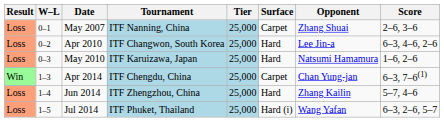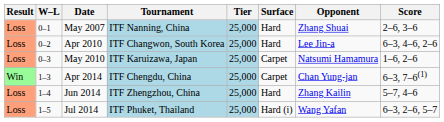 <table class="wikitable sortable">
 <tr>
 <th>Result</th>
 <th class="unsortable">W–L</th>
 <th>Date</th>
 <th>Tournament</th>
 <th>Tier</th>
 <th>Surface</th>
 <th>Opponent</th>
 <th class="unsortable">Score</th>
 </tr>
 <tr>
 <td style="background:#ffa07a;">Loss</td>
 <td><small>0–1</small></td>
 <td>May 2007</td>
 <td style="background:lightblue;">ITF Nanning, China</td>
 <td style="background:lightblue;">25,000</td>
-<td>Carpet</td>
+<td>Hard</td>
 <td> <a href='#'>Zhang Shuai</a></td>
 <td>2–6, 3–6</td>
 </tr>
 <tr>
 <td style="background:#ffa07a;">Loss</td>
 <td><small>0–2</small></td>
 <td>Apr 2010</td>
 <td style="background:lightblue;">ITF Changwon, South Korea</td>
 <td style="background:lightblue;">25,000</td>
 <td>Hard</td>
 <td> <a href='#'>Lee Jin-a</a></td>
 <td>6–3, 4–6, 2–6</td>
 </tr>
 <tr>
 <td style="background:#ffa07a;">Loss</td>
 <td><small>0–3</small></td>
 <td>May 2010</td>
 <td style="background:lightblue;">ITF Karuizawa, Japan</td>
 <td style="background:lightblue;">25,000</td>
-<td>Hard</td>
+<td>Carpet</td>
 <td> <a href='#'>Natsumi Hamamura</a></td>
 <td>1–6, 2–6</td>
 </tr>
 <tr>
 <td style="background:#98fb98;">Win</td>
 <td><small>1–3</small></td>
 <td>Apr 2014</td>
 <td style="background:lightblue;">ITF Chengdu, China</td>
 <td style="background:lightblue;">25,000</td>
 <td>Carpet</td>
 <td> <a href='#'>Chan Yung-jan</a></td>
 <td>6–3, 7–6<sup>(1)</sup></td>
 </tr>
 <tr>
 <td style="background:#ffa07a;">Loss</td>
 <td><small>1–4</small></td>
 <td>Jun 2014</td>
 <td style="background:lightblue;">ITF Zhengzhou, China</td>
 <td style="background:lightblue;">25,000</td>
 <td>Hard</td>
 <td> <a href='#'>Zhang Kailin</a></td>
 <td>5–7, 4–6</td>
 </tr>
 <tr>
 <td style="background:#ffa07a;">Loss</td>
 <td><small>1–5</small></td>
 <td>Jul 2014</td>
 <td style="background:lightblue;">ITF Phuket, Thailand</td>
 <td style="background:lightblue;">25,000</td>
 <td>Hard (i)</td>
 <td> <a href='#'>Wang Yafan</a></td>
 <td>6–3, 2–6, 5–7</td>
 </tr>
 </table>
